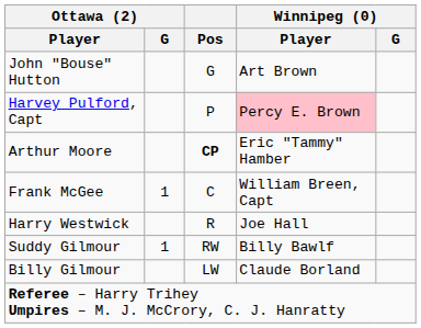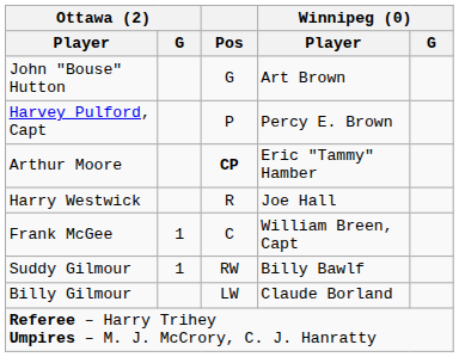 <table class="wikitable">
 <tr>
 <th colspan="2">Ottawa (2)</th>
 <th></th>
 <th colspan="2">Winnipeg (0)</th>
 </tr>
 <tr>
 <th width="120">Player</th>
 <th width="30">G</th>
 <th width="40">Pos</th>
 <th width="120">Player</th>
 <th width="30">G</th>
 </tr>
 <tr align="center">
 <td align="left">John "Bouse" Hutton</td>
 <td></td>
 <td align="center">G</td>
 <td align="left">Art Brown</td>
 <td></td>
 </tr>
 <tr align="center">
 <td align="left"><a href='#'>Harvey Pulford</a>, Capt</td>
 <td></td>
 <td align="center">P</td>
-<td align="left" style="background: pink;">Percy E. Brown</td>
+<td align="left">Percy E. Brown</td>
 <td></td>
 </tr>
 <tr align="center">
 <td align="left">Arthur Moore</td>
 <td></td>
 <td align="center"><strong>CP</strong></td>
 <td align="left">Eric "Tammy" Hamber</td>
 <td></td>
 </tr>
 <tr align="center">
+<td align="left">Harry Westwick</td>
+<td></td>
+<td align="center">R</td>
+<td align="left">Joe Hall</td>
+<td></td>
+</tr>
+<tr align="center">
 <td align="left">Frank McGee</td>
 <td>1</td>
 <td align="center">C</td>
 <td align="left">William Breen, Capt</td>
-<td></td>
-</tr>
-<tr align="center">
-<td align="left">Harry Westwick</td>
-<td></td>
-<td align="center">R</td>
-<td align="left">Joe Hall</td>
 <td></td>
 </tr>
 <tr align="center">
 <td align="left">Suddy Gilmour</td>
 <td>1</td>
 <td>RW</td>
 <td align="left">Billy Bawlf</td>
 <td></td>
 </tr>
 <tr align="center">
 <td align="left">Billy Gilmour</td>
 <td></td>
 <td align="center">LW</td>
 <td align="left">Claude Borland</td>
 <td></td>
 </tr>
 <tr>
 <td colspan="5"><strong>Referee</strong> – Harry Trihey<br><strong>Umpires</strong> – M. J. McCrory, C. J. Hanratty</td>
 </tr>
 </table>
